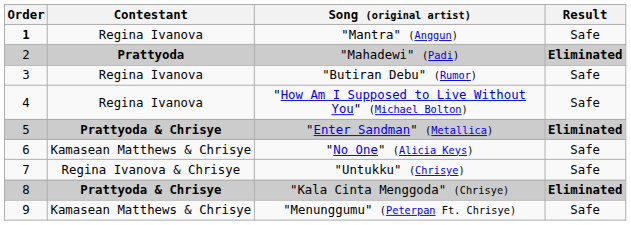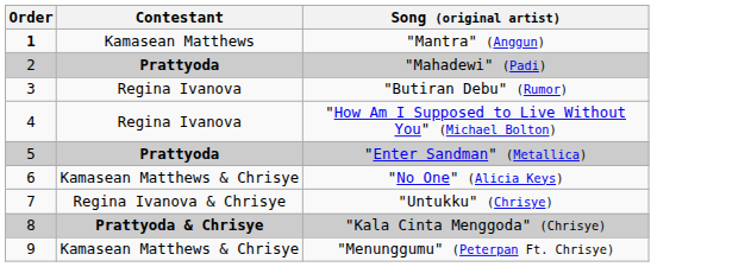 <table class="wikitable plainrowheaders" style="text-align:center;">
 <tr>
 <th scope="col">Order</th>
 <th scope="col">Contestant</th>
 <th style="width:300px;" scope="col">Song <small>(original artist)</small></th>
-<th scope="col">Result</th>
 </tr>
 <tr>
 <td><strong>1</strong></td>
-<td>Regina Ivanova</td>
+<td>Kamasean Matthews</td>
 <td>"Mantra" <small>(<a href='#'>Anggun</a>)</small></td>
-<td>Safe</td>
 </tr>
 <tr style="background:#ccc;">
 <td>2</td>
 <td><strong>Prattyoda</strong></td>
 <td>"Mahadewi" <small>(<a href='#'>Padi</a>)</small></td>
-<td><strong>Eliminated</strong></td>
 </tr>
 <tr>
 <td>3</td>
 <td>Regina Ivanova</td>
 <td>"Butiran Debu" <small>(<a href='#'>Rumor</a>)</small></td>
-<td>Safe</td>
 </tr>
 <tr>
 <td>4</td>
 <td>Regina Ivanova</td>
 <td>"<a href='#'>How Am I Supposed to Live Without You</a>" <small>(<a href='#'>Michael Bolton</a>)</small></td>
-<td>Safe</td>
 </tr>
 <tr style="background:#ccc;">
 <td>5</td>
-<td><strong>Prattyoda & Chrisye</strong></td>
+<td><strong>Prattyoda</strong></td>
 <td>"<a href='#'>Enter Sandman</a>" <small>(<a href='#'>Metallica</a>)</small></td>
-<td><strong>Eliminated</strong></td>
 </tr>
 <tr>
 <td>6</td>
 <td>Kamasean Matthews & Chrisye</td>
 <td>"<a href='#'>No One</a>" <small>(<a href='#'>Alicia Keys</a>)</small></td>
-<td>Safe</td>
 </tr>
 <tr>
 <td>7</td>
 <td>Regina Ivanova & Chrisye</td>
 <td>"Untukku" <small>(<a href='#'>Chrisye</a>)</small></td>
-<td>Safe</td>
 </tr>
 <tr style="background:#ccc;">
 <td>8</td>
 <td><strong>Prattyoda & Chrisye</strong></td>
 <td>"Kala Cinta Menggoda" <small>(Chrisye)</small></td>
-<td><strong>Eliminated</strong></td>
 </tr>
 <tr>
 <td>9</td>
 <td>Kamasean Matthews & Chrisye</td>
 <td>"Menunggumu" <small>(<a href='#'>Peterpan</a> Ft. Chrisye)</small></td>
-<td>Safe</td>
 </tr>
 </table>
